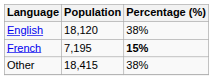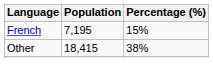 <table class="wikitable">
 <tr>
 <th>Language</th>
 <th>Population</th>
 <th>Percentage (%)</th>
 </tr>
 <tr>
-<td><a href='#'>English</a></td>
-<td>18,120</td>
-<td>38%</td>
-</tr>
-<tr>
 <td><a href='#'>French</a></td>
 <td>7,195</td>
-<td><strong>15%</strong></td>
+<td>15%</td>
 </tr>
 <tr>
 <td>Other</td>
 <td>18,415</td>
 <td>38%</td>
 </tr>
 <tr>
 </tr>
 </table>
